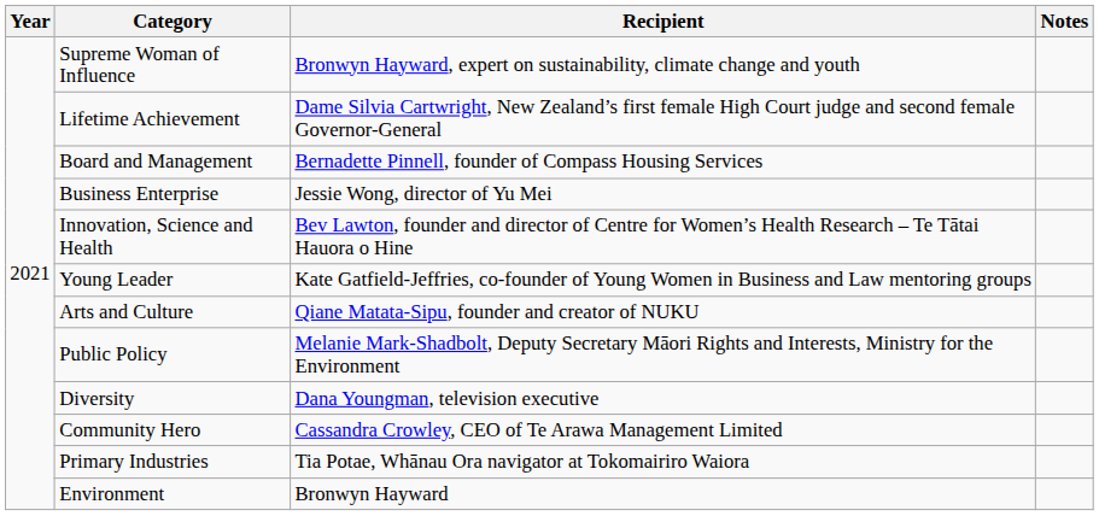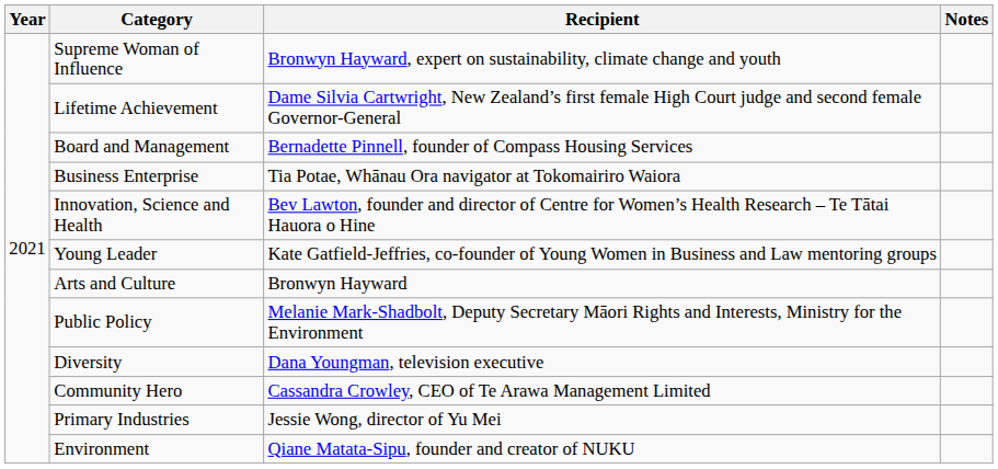 <table class="wikitable">
 <tr>
 <th>Year</th>
 <th>Category</th>
 <th>Recipient</th>
 <th>Notes</th>
 </tr>
 <tr>
 <td rowspan="12">2021</td>
 <td>Supreme Woman of Influence</td>
 <td><a href='#'>Bronwyn Hayward</a>, expert on sustainability, climate change and youth</td>
 <td></td>
 </tr>
 <tr>
 <td>Lifetime Achievement</td>
 <td><a href='#'>Dame Silvia Cartwright</a>, New Zealand’s first female High Court judge and second female Governor-General</td>
 <td></td>
 </tr>
 <tr>
 <td>Board and Management</td>
 <td><a href='#'>Bernadette Pinnell</a>, founder of Compass Housing Services</td>
 <td></td>
 </tr>
 <tr>
 <td>Business Enterprise</td>
-<td>Jessie Wong, director of Yu Mei</td>
+<td>Tia Potae, Whānau Ora navigator at Tokomairiro Waiora</td>
 <td></td>
 </tr>
 <tr>
 <td>Innovation, Science and Health</td>
 <td><a href='#'>Bev Lawton</a>, founder and director of Centre for Women’s Health Research – Te Tātai Hauora o Hine</td>
 <td></td>
 </tr>
 <tr>
 <td>Young Leader</td>
 <td>Kate Gatfield-Jeffries, co-founder of Young Women in Business and Law mentoring groups</td>
 <td></td>
 </tr>
 <tr>
 <td>Arts and Culture</td>
-<td><a href='#'>Qiane Matata-Sipu</a>, founder and creator of NUKU</td>
+<td>Bronwyn Hayward</td>
 <td></td>
 </tr>
 <tr>
 <td>Public Policy</td>
 <td><a href='#'>Melanie Mark-Shadbolt</a>, Deputy Secretary Māori Rights and Interests, Ministry for the Environment</td>
 <td></td>
 </tr>
 <tr>
 <td>Diversity</td>
 <td><a href='#'>Dana Youngman</a>, television executive</td>
 <td></td>
 </tr>
 <tr>
 <td>Community Hero</td>
 <td><a href='#'>Cassandra Crowley</a>, CEO of Te Arawa Management Limited</td>
 <td></td>
 </tr>
 <tr>
 <td>Primary Industries</td>
-<td>Tia Potae, Whānau Ora navigator at Tokomairiro Waiora</td>
+<td>Jessie Wong, director of Yu Mei</td>
 <td></td>
 </tr>
 <tr>
 <td>Environment</td>
-<td>Bronwyn Hayward</td>
+<td><a href='#'>Qiane Matata-Sipu</a>, founder and creator of NUKU</td>
 <td></td>
 </tr>
 </table>
